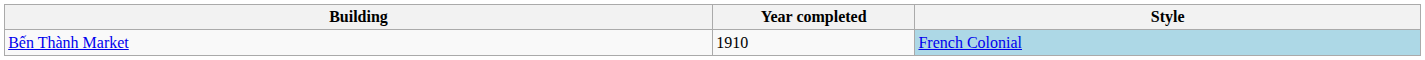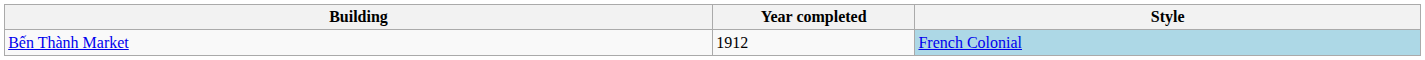 <table class="wikitable">
 <tr>
 <th width=28%>Building</th>
 <th width=8%>Year completed</th>
 <th width=20%>Style</th>
 </tr>
 <tr>
 <td><a href='#'>Bến Thành Market</a></td>
-<td>1910</td>
+<td>1912</td>
 <td style="background: lightblue;"><a href='#'>French Colonial</a></td>
 </tr>
 </table>
